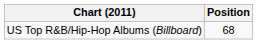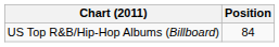 <table class="wikitable">
 <tr>
 <th scope="col">Chart (2011)</th>
 <th scope="col">Position</th>
 </tr>
 <tr>
 <td>US Top R&B/Hip-Hop Albums (<em>Billboard</em>)</td>
-<td style="text-align:center">68</td>
+<td style="text-align:center">84</td>
 </tr>
 </table>
